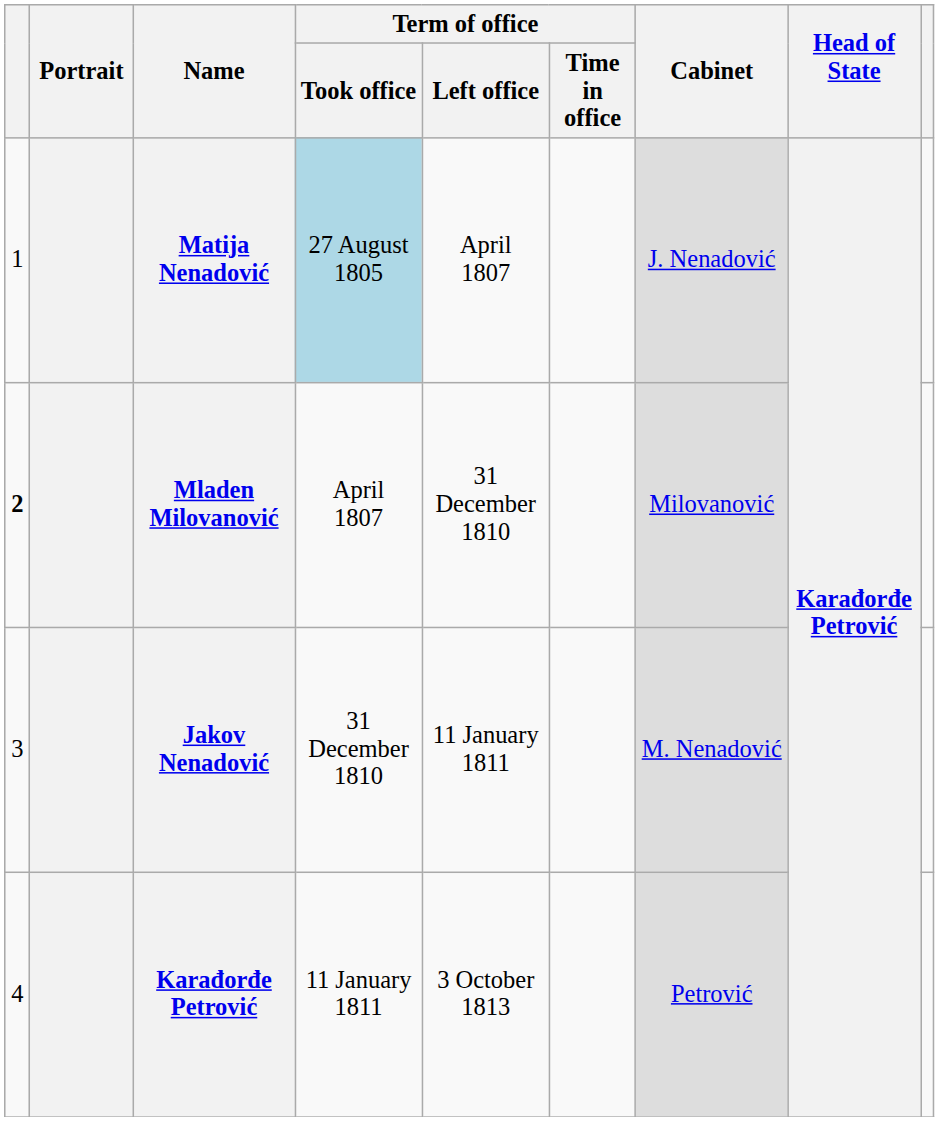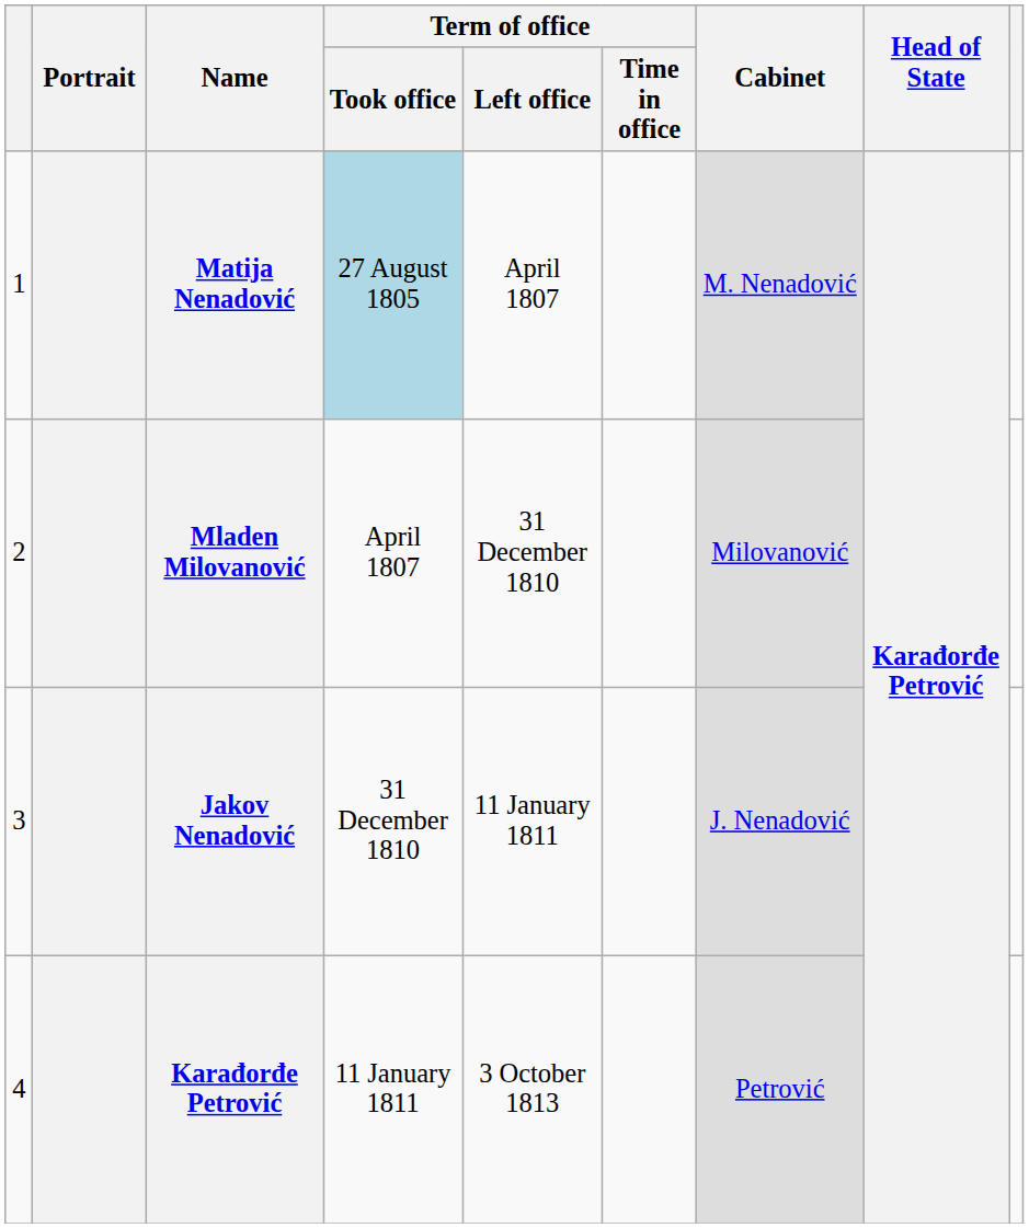 <table class="wikitable" style="text-align:center; width=98%">
 <tr>
 <th width=1% rowspan="2" scope="col"></th>
 <th width=5% rowspan="2" scope="col">Portrait</th>
 <th width=14% rowspan="2" scope="col">Name<br></th>
 <th width=28% colspan="3">Term of office</th>
 <th width=10% rowspan="2" scope="col">Cabinet</th>
 <th width=4% rowspan="2" scope="col"><a href='#'>Head of State</a><br><br></th>
 <th width=1% rowspan="2" scope="col"></th>
 </tr>
 <tr>
 <th width=10% scope="col">Took office</th>
 <th width=10% scope="col">Left office</th>
 <th width=8% scope="col">Time in office</th>
 </tr>
 <tr style="height:10em;">
 <td>1</td>
 <th></th>
 <th scope="row" style="font-weight:normal"><strong><a href='#'>Matija Nenadović</a></strong><br></th>
 <td style="background: lightblue;">27 August<br>1805</td>
 <td>April<br>1807</td>
 <td></td>
-<td bgcolor="#DDDDDD"><a href='#'>Ј. Nenadović</a></td>
+<td bgcolor="#DDDDDD"><a href='#'>М. Nenadović</a></td>
 <th rowspan="4" style="font-weight:normal"><strong><a href='#'>Karađorđe Petrović</a></strong><br><br></th>
 <td></td>
 </tr>
 <tr style="height:10em;">
-<td><strong>2</strong></td>
+<td>2</td>
 <th></th>
 <th scope="row" style="font-weight:normal"><strong><a href='#'>Mladen Milovanović</a></strong><br></th>
 <td>April<br>1807</td>
 <td>31 December<br>1810</td>
 <td></td>
 <td bgcolor="#DDDDDD"><a href='#'>Milovanović</a></td>
 <td></td>
 </tr>
 <tr style="height:10em;">
 <td>3</td>
 <th></th>
 <th scope="row" style="font-weight:normal"><strong><a href='#'>Jakov Nenadović</a></strong><br></th>
 <td>31 December<br>1810</td>
 <td>11 January<br>1811</td>
 <td></td>
-<td bgcolor="#DDDDDD"><a href='#'>М. Nenadović</a></td>
+<td bgcolor="#DDDDDD"><a href='#'>Ј. Nenadović</a></td>
 <td></td>
 </tr>
 <tr style="height:10em;">
 <td>4</td>
 <th></th>
 <th scope="row" style="font-weight:normal"><strong><a href='#'>Karađorđe Petrović</a></strong><br></th>
 <td>11 January<br>1811</td>
 <td>3 October<br>1813</td>
 <td></td>
 <td bgcolor="#DDDDDD"><a href='#'>Petrović</a></td>
 <td></td>
 </tr>
 </table>
